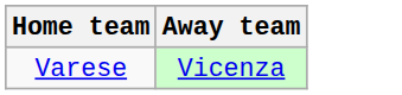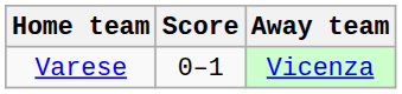 <table class="wikitable" style="text-align: center">
 <tr>
 <th>Home team</th>
+<th>Score</th>
 <th>Away team</th>
 </tr>
 <tr>
 <td><a href='#'>Varese</a></td>
+<td>0–1</td>
 <td bgcolor="#ccffcc"><a href='#'>Vicenza</a></td>
 </tr>
 </table>
